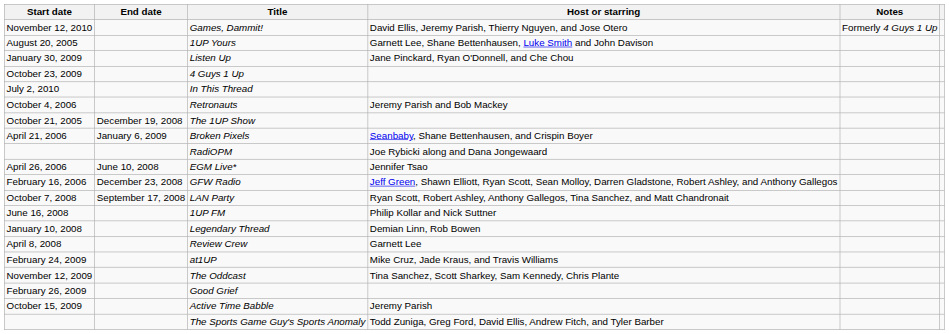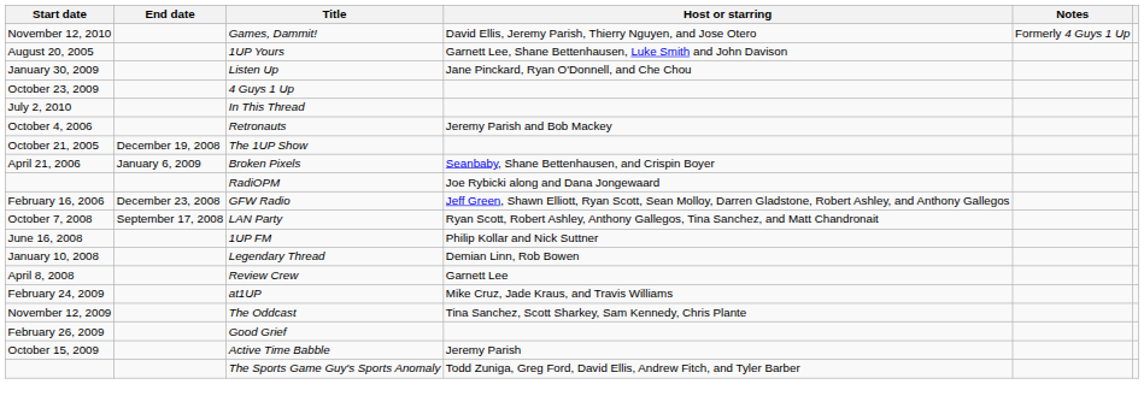 <table class="wikitable sortable plainrowheaders">
 <tr>
 <th>Start date</th>
 <th>End date</th>
 <th scope="col">Title</th>
 <th scope="col">Host or starring</th>
 <th>Notes</th>
 <th scope="col" class="unsortable"></th>
 </tr>
 <tr>
 <td>November 12, 2010</td>
 <td></td>
 <td><em>Games, Dammit!</em></td>
 <td>David Ellis, Jeremy Parish, Thierry Nguyen, and Jose Otero</td>
 <td>Formerly <em>4 Guys 1 Up</em></td>
 <td></td>
 </tr>
 <tr>
 <td>August 20, 2005</td>
 <td></td>
 <td><em>1UP Yours</em></td>
 <td>Garnett Lee, Shane Bettenhausen, <a href='#'>Luke Smith</a> and John Davison</td>
 <td></td>
 <td></td>
 </tr>
 <tr>
 <td>January 30, 2009</td>
 <td></td>
 <td><em>Listen Up</em></td>
 <td>Jane Pinckard, Ryan O'Donnell, and Che Chou</td>
 <td></td>
 <td></td>
 </tr>
 <tr>
 <td>October 23, 2009</td>
 <td></td>
 <td><em>4 Guys 1 Up</em></td>
 <td></td>
 <td></td>
 <td></td>
 </tr>
 <tr>
 <td>July 2, 2010</td>
 <td></td>
 <td><em>In This Thread</em></td>
 <td></td>
 <td></td>
 <td></td>
 </tr>
 <tr>
 <td>October 4, 2006</td>
 <td></td>
 <td><em>Retronauts</em></td>
 <td>Jeremy Parish and Bob Mackey</td>
 <td></td>
 <td></td>
 </tr>
 <tr>
 <td>October 21, 2005</td>
 <td>December 19, 2008</td>
 <td><em>The 1UP Show</em></td>
 <td></td>
 <td></td>
 <td></td>
 </tr>
 <tr>
 <td>April 21, 2006</td>
 <td>January 6, 2009</td>
 <td><em>Broken Pixels</em></td>
 <td><a href='#'>Seanbaby</a>, Shane Bettenhausen, and Crispin Boyer</td>
 <td></td>
 <td></td>
 </tr>
 <tr>
 <td></td>
 <td></td>
 <td><em>RadiOPM</em></td>
 <td>Joe Rybicki along and Dana Jongewaard</td>
-<td></td>
-<td></td>
-</tr>
-<tr>
-<td>April 26, 2006</td>
-<td>June 10, 2008</td>
-<td><em>EGM Live*</em></td>
-<td>Jennifer Tsao</td>
 <td></td>
 <td></td>
 </tr>
 <tr>
 <td>February 16, 2006</td>
 <td>December 23, 2008</td>
 <td><em>GFW Radio</em></td>
 <td><a href='#'>Jeff Green</a>, Shawn Elliott, Ryan Scott, Sean Molloy, Darren Gladstone, Robert Ashley, and Anthony Gallegos</td>
 <td></td>
 <td></td>
 </tr>
 <tr>
 <td>October 7, 2008</td>
 <td>September 17, 2008</td>
 <td><em>LAN Party</em></td>
 <td>Ryan Scott, Robert Ashley, Anthony Gallegos, Tina Sanchez, and Matt Chandronait</td>
 <td></td>
 <td></td>
 </tr>
 <tr>
 <td>June 16, 2008</td>
 <td></td>
 <td><em>1UP FM</em></td>
 <td>Philip Kollar and Nick Suttner</td>
 <td></td>
 <td></td>
 </tr>
 <tr>
 <td>January 10, 2008</td>
 <td></td>
 <td><em>Legendary Thread</em></td>
 <td>Demian Linn, Rob Bowen</td>
 <td></td>
 <td></td>
 </tr>
 <tr>
 <td>April 8, 2008</td>
 <td></td>
 <td><em>Review Crew</em></td>
 <td>Garnett Lee</td>
 <td></td>
 <td></td>
 </tr>
 <tr>
 <td>February 24, 2009</td>
 <td></td>
 <td><em>at1UP</em></td>
 <td>Mike Cruz, Jade Kraus, and Travis Williams</td>
 <td></td>
 <td></td>
 </tr>
 <tr>
 <td>November 12, 2009</td>
 <td></td>
 <td><em>The Oddcast</em></td>
 <td>Tina Sanchez, Scott Sharkey, Sam Kennedy, Chris Plante</td>
 <td></td>
 <td></td>
 </tr>
 <tr>
 <td>February 26, 2009</td>
 <td></td>
 <td><em>Good Grief</em></td>
 <td></td>
 <td></td>
 <td></td>
 </tr>
 <tr>
 <td>October 15, 2009</td>
 <td></td>
 <td><em>Active Time Babble</em></td>
 <td>Jeremy Parish</td>
 <td></td>
 <td></td>
 </tr>
 <tr>
 <td></td>
 <td></td>
 <td><em>The Sports Game Guy's Sports Anomaly</em></td>
 <td>Todd Zuniga, Greg Ford, David Ellis, Andrew Fitch, and Tyler Barber</td>
 <td></td>
 <td></td>
 </tr>
 </table>
